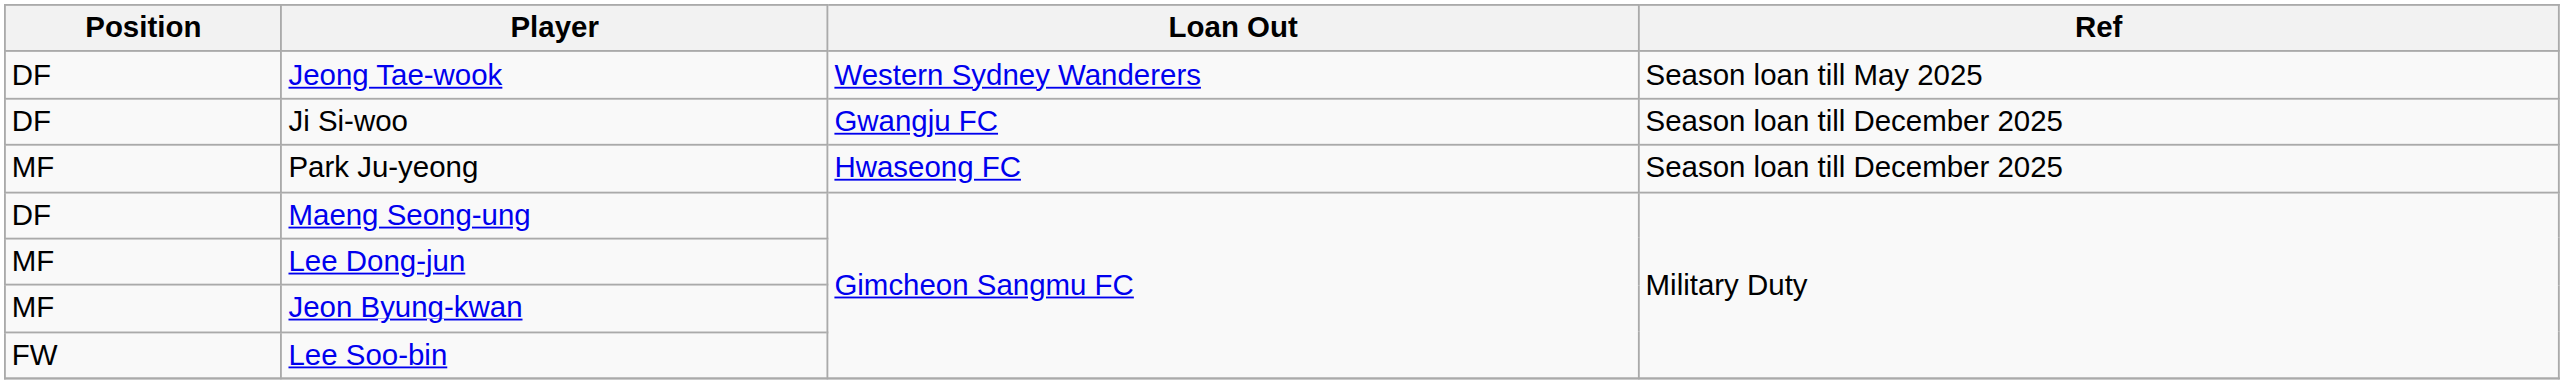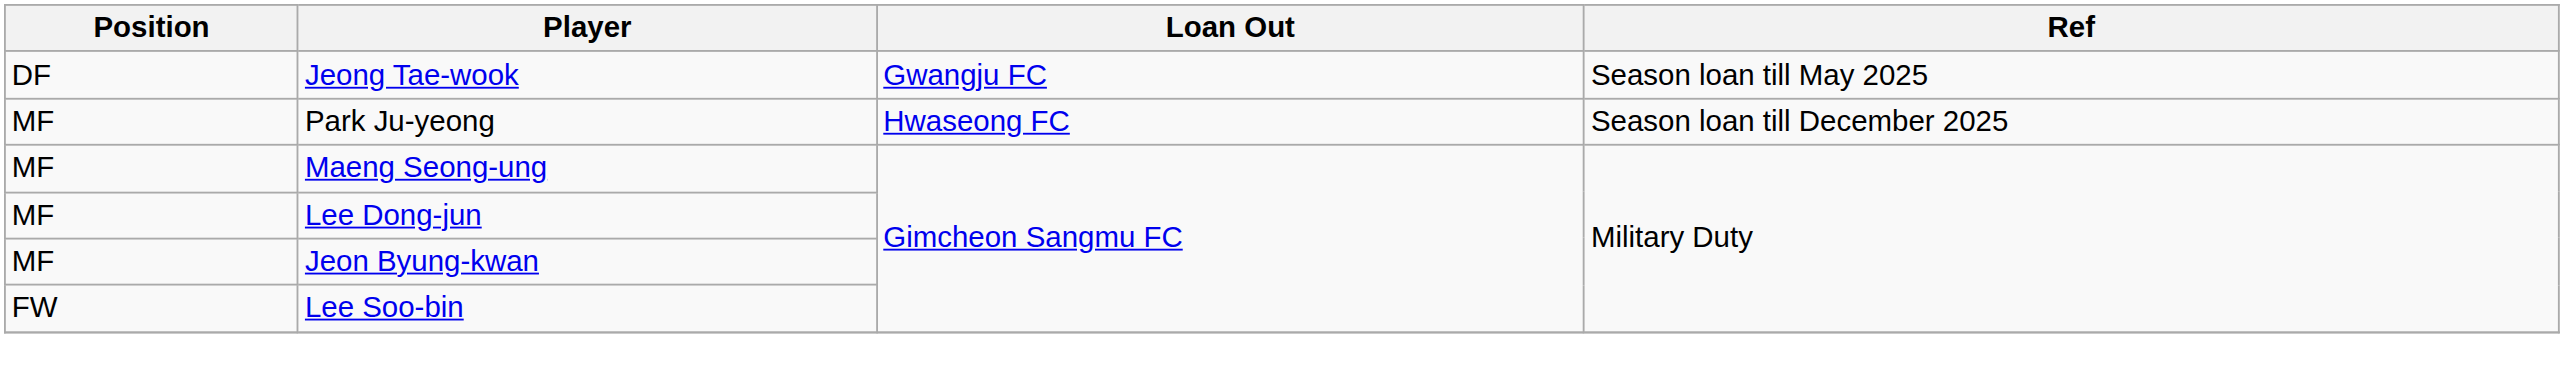 <table class="wikitable sortable" style="width:70%; text-align:center; font-size:100%; text-align:left;">
 <tr>
 <th>Position</th>
 <th>Player</th>
 <th>Loan Out</th>
 <th>Ref</th>
 </tr>
 <tr>
 <td>DF</td>
 <td> <a href='#'>Jeong Tae-wook</a></td>
-<td> <a href='#'>Western Sydney Wanderers</a></td>
+<td> <a href='#'>Gwangju FC</a></td>
 <td>Season loan till May 2025 </td>
-</tr>
-<tr>
-<td>DF</td>
-<td> Ji Si-woo</td>
-<td> <a href='#'>Gwangju FC</a></td>
-<td>Season loan till December 2025</td>
 </tr>
 <tr>
 <td>MF</td>
 <td> Park Ju-yeong</td>
 <td> <a href='#'>Hwaseong FC</a></td>
 <td>Season loan till December 2025</td>
 </tr>
 <tr>
-<td>DF</td>
+<td>MF</td>
 <td> <a href='#'>Maeng Seong-ung</a></td>
 <td rowspan=4> <a href='#'>Gimcheon Sangmu FC</a></td>
 <td rowspan=4>Military Duty</td>
 </tr>
 <tr>
 <td>MF</td>
 <td> <a href='#'>Lee Dong-jun</a></td>
 </tr>
 <tr>
 <td>MF</td>
 <td> <a href='#'>Jeon Byung-kwan</a></td>
 </tr>
 <tr>
 <td>FW</td>
 <td> <a href='#'>Lee Soo-bin</a></td>
 </tr>
 <tr>
 </tr>
 </table>
